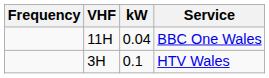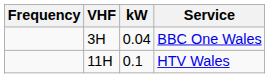 <table class="wikitable sortable">
 <tr>
 <th>Frequency</th>
 <th>VHF</th>
 <th>kW</th>
 <th>Service</th>
 </tr>
 <tr>
 <td></td>
-<td>11H</td>
+<td>3H</td>
 <td>0.04</td>
 <td><a href='#'>BBC One Wales</a></td>
 </tr>
 <tr>
 <td></td>
-<td>3H</td>
+<td>11H</td>
 <td>0.1</td>
 <td><a href='#'>HTV Wales</a></td>
 </tr>
 </table>
